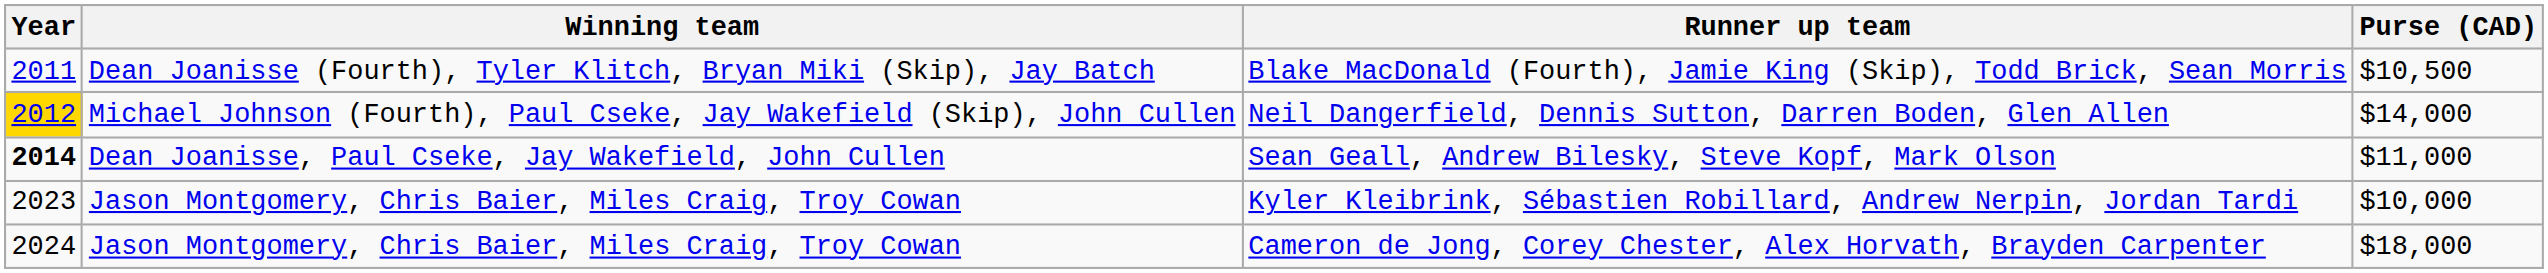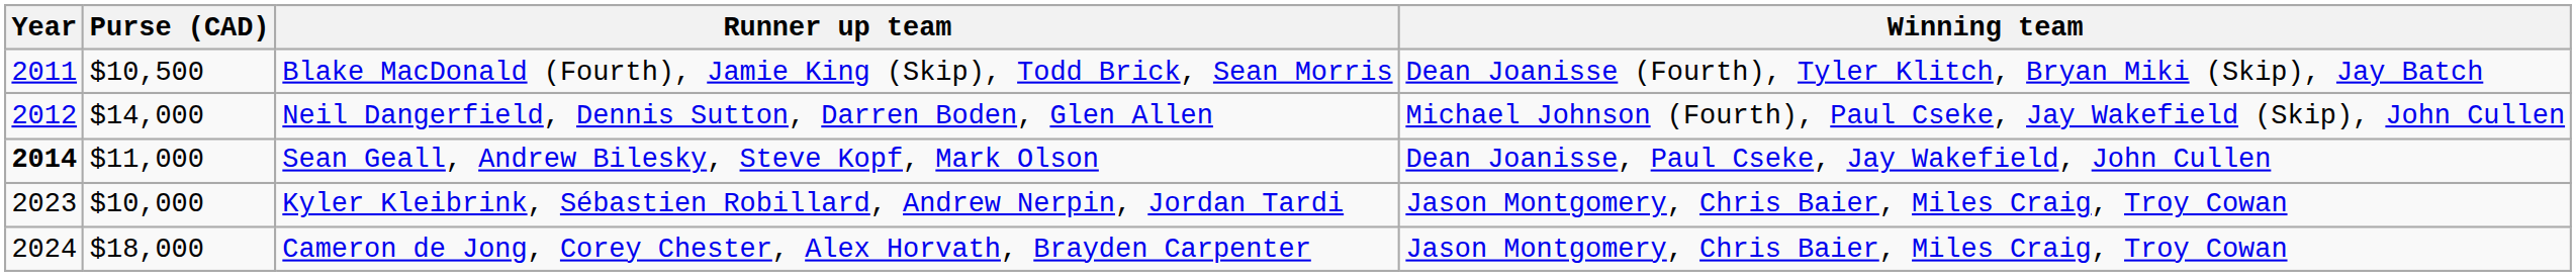 <table class="wikitable">
 <tr>
 <th scope="col">Year</th>
+<th scope="col">Purse (CAD)</th>
+<th scope="col">Runner up team</th>
 <th scope="col">Winning team</th>
-<th scope="col">Runner up team</th>
-<th scope="col">Purse (CAD)</th>
 </tr>
 <tr>
 <td><a href='#'>2011</a></td>
+<td>$10,500</td>
+<td> <a href='#'>Blake MacDonald</a> (Fourth), <a href='#'>Jamie King</a> (Skip), <a href='#'>Todd Brick</a>, <a href='#'>Sean Morris</a></td>
 <td> <a href='#'>Dean Joanisse</a> (Fourth), <a href='#'>Tyler Klitch</a>, <a href='#'>Bryan Miki</a> (Skip), <a href='#'>Jay Batch</a></td>
-<td> <a href='#'>Blake MacDonald</a> (Fourth), <a href='#'>Jamie King</a> (Skip), <a href='#'>Todd Brick</a>, <a href='#'>Sean Morris</a></td>
-<td>$10,500</td>
 </tr>
 <tr>
-<td style="background: gold;"><a href='#'>2012</a></td>
+<td><a href='#'>2012</a></td>
+<td>$14,000</td>
+<td> <a href='#'>Neil Dangerfield</a>, <a href='#'>Dennis Sutton</a>, <a href='#'>Darren Boden</a>, <a href='#'>Glen Allen</a></td>
 <td> <a href='#'>Michael Johnson</a> (Fourth), <a href='#'>Paul Cseke</a>, <a href='#'>Jay Wakefield</a> (Skip), <a href='#'>John Cullen</a></td>
-<td> <a href='#'>Neil Dangerfield</a>, <a href='#'>Dennis Sutton</a>, <a href='#'>Darren Boden</a>, <a href='#'>Glen Allen</a></td>
-<td>$14,000</td>
 </tr>
 <tr>
 <td><strong>2014</strong></td>
+<td>$11,000</td>
+<td> <a href='#'>Sean Geall</a>, <a href='#'>Andrew Bilesky</a>, <a href='#'>Steve Kopf</a>, <a href='#'>Mark Olson</a></td>
 <td> <a href='#'>Dean Joanisse</a>, <a href='#'>Paul Cseke</a>, <a href='#'>Jay Wakefield</a>, <a href='#'>John Cullen</a></td>
-<td> <a href='#'>Sean Geall</a>, <a href='#'>Andrew Bilesky</a>, <a href='#'>Steve Kopf</a>, <a href='#'>Mark Olson</a></td>
-<td>$11,000</td>
 </tr>
 <tr>
 <td>2023</td>
+<td>$10,000</td>
+<td> <a href='#'>Kyler Kleibrink</a>, <a href='#'>Sébastien Robillard</a>, <a href='#'>Andrew Nerpin</a>, <a href='#'>Jordan Tardi</a></td>
 <td> <a href='#'>Jason Montgomery</a>, <a href='#'>Chris Baier</a>, <a href='#'>Miles Craig</a>, <a href='#'>Troy Cowan</a></td>
-<td> <a href='#'>Kyler Kleibrink</a>, <a href='#'>Sébastien Robillard</a>, <a href='#'>Andrew Nerpin</a>, <a href='#'>Jordan Tardi</a></td>
-<td>$10,000</td>
 </tr>
 <tr>
 <td>2024</td>
+<td>$18,000</td>
+<td> <a href='#'>Cameron de Jong</a>, <a href='#'>Corey Chester</a>, <a href='#'>Alex Horvath</a>, <a href='#'>Brayden Carpenter</a></td>
 <td> <a href='#'>Jason Montgomery</a>, <a href='#'>Chris Baier</a>, <a href='#'>Miles Craig</a>, <a href='#'>Troy Cowan</a></td>
-<td> <a href='#'>Cameron de Jong</a>, <a href='#'>Corey Chester</a>, <a href='#'>Alex Horvath</a>, <a href='#'>Brayden Carpenter</a></td>
-<td>$18,000</td>
 </tr>
 </table>
